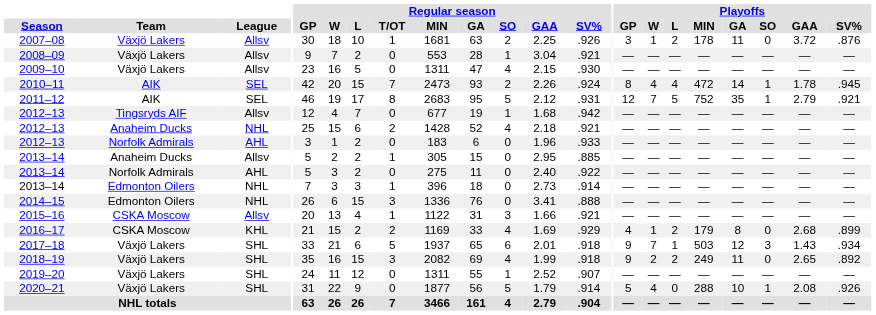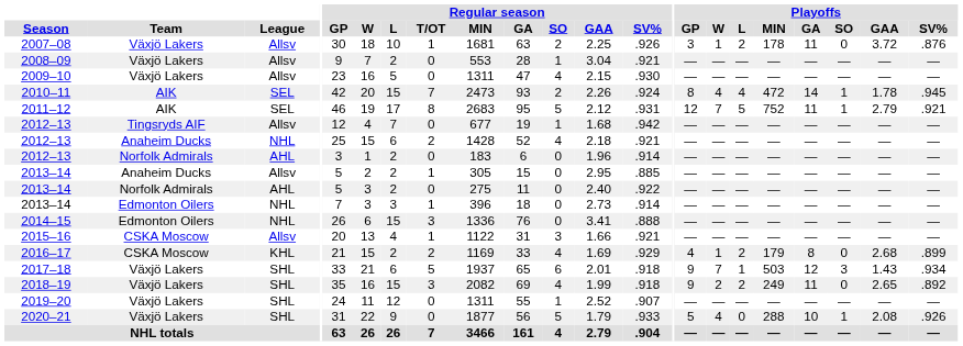 <table border="0" cellpadding="1" cellspacing="0" style="text-align:center; width:75%">
 <tr ALIGN="center" bgcolor="#e0e0e0">
 <th align="center" colspan="3" bgcolor="#ffffff"></th>
 <th align="center" rowspan="99" bgcolor="#ffffff"></th>
 <th align="center" colspan="9" bgcolor="#e0e0e0"><a href='#'>Regular season</a></th>
 <th align="center" rowspan="99" bgcolor="#ffffff"></th>
 <th align="center" colspan="8" bgcolor="#e0e0e0"><a href='#'>Playoffs</a></th>
 </tr>
 <tr ALIGN="center" bgcolor="#e0e0e0">
 <th><a href='#'>Season</a></th>
 <th>Team</th>
 <th>League</th>
 <th>GP</th>
 <th>W</th>
 <th>L</th>
 <th>T/OT</th>
 <th>MIN</th>
 <th>GA</th>
 <th><a href='#'>SO</a></th>
 <th><a href='#'>GAA</a></th>
 <th><a href='#'>SV%</a></th>
 <th>GP</th>
 <th>W</th>
 <th>L</th>
 <th>MIN</th>
 <th>GA</th>
 <th>SO</th>
 <th>GAA</th>
 <th>SV%</th>
 </tr>
 <tr ALIGN="center">
 <td><a href='#'>2007–08</a></td>
 <td><a href='#'>Växjö Lakers</a></td>
 <td><a href='#'>Allsv</a></td>
 <td>30</td>
 <td>18</td>
 <td>10</td>
 <td>1</td>
 <td>1681</td>
 <td>63</td>
 <td>2</td>
 <td>2.25</td>
 <td>.926</td>
 <td>3</td>
 <td>1</td>
 <td>2</td>
 <td>178</td>
 <td>11</td>
 <td>0</td>
 <td>3.72</td>
 <td>.876</td>
 </tr>
 <tr ALIGN="center" bgcolor="#f0f0f0">
 <td><a href='#'>2008–09</a></td>
 <td>Växjö Lakers</td>
 <td>Allsv</td>
 <td>9</td>
 <td>7</td>
 <td>2</td>
 <td>0</td>
 <td>553</td>
 <td>28</td>
 <td>1</td>
 <td>3.04</td>
 <td>.921</td>
 <td>—</td>
 <td>—</td>
 <td>—</td>
 <td>—</td>
 <td>—</td>
 <td>—</td>
 <td>—</td>
 <td>—</td>
 </tr>
 <tr ALIGN="center">
 <td><a href='#'>2009–10</a></td>
 <td>Växjö Lakers</td>
 <td>Allsv</td>
 <td align="center">23</td>
 <td align="center">16</td>
 <td align="center">5</td>
 <td align="center">0</td>
 <td align="center">1311</td>
 <td align="center">47</td>
 <td align="center">4</td>
 <td align="center">2.15</td>
 <td>.930</td>
 <td>—</td>
 <td>—</td>
 <td>—</td>
 <td>—</td>
 <td>—</td>
 <td>—</td>
 <td>—</td>
 <td>—</td>
 </tr>
 <tr ALIGN="center" bgcolor="#f0f0f0">
 <td><a href='#'>2010–11</a></td>
 <td><a href='#'>AIK</a></td>
 <td><a href='#'>SEL</a></td>
 <td align="center">42</td>
 <td align="center">20</td>
 <td align="center">15</td>
 <td align="center">7</td>
 <td align="center">2473</td>
 <td align="center">93</td>
 <td align="center">2</td>
 <td align="center">2.26</td>
 <td>.924</td>
 <td>8</td>
 <td>4</td>
 <td>4</td>
 <td>472</td>
 <td>14</td>
 <td>1</td>
 <td>1.78</td>
 <td>.945</td>
 </tr>
 <tr ALIGN="center">
 <td><a href='#'>2011–12</a></td>
 <td>AIK</td>
 <td>SEL</td>
 <td>46</td>
 <td>19</td>
 <td>17</td>
 <td>8</td>
 <td>2683</td>
 <td>95</td>
 <td>5</td>
 <td>2.12</td>
 <td>.931</td>
 <td>12</td>
 <td>7</td>
 <td>5</td>
 <td>752</td>
-<td>35</td>
+<td>11</td>
 <td>1</td>
 <td>2.79</td>
 <td>.921</td>
 </tr>
 <tr ALIGN="center" bgcolor="#f0f0f0">
 <td><a href='#'>2012–13</a></td>
 <td><a href='#'>Tingsryds AIF</a></td>
 <td>Allsv</td>
 <td>12</td>
 <td>4</td>
 <td>7</td>
 <td>0</td>
 <td>677</td>
 <td>19</td>
 <td>1</td>
 <td>1.68</td>
 <td>.942</td>
 <td>—</td>
 <td>—</td>
 <td>—</td>
 <td>—</td>
 <td>—</td>
 <td>—</td>
 <td>—</td>
 <td>—</td>
 </tr>
 <tr ALIGN="center">
 <td><a href='#'>2012–13</a></td>
 <td><a href='#'>Anaheim Ducks</a></td>
 <td><a href='#'>NHL</a></td>
 <td>25</td>
 <td>15</td>
 <td>6</td>
 <td>2</td>
 <td>1428</td>
 <td>52</td>
 <td>4</td>
 <td>2.18</td>
 <td>.921</td>
 <td>—</td>
 <td>—</td>
 <td>—</td>
 <td>—</td>
 <td>—</td>
 <td>—</td>
 <td>—</td>
 <td>—</td>
 </tr>
 <tr ALIGN="center" bgcolor="#f0f0f0">
 <td><a href='#'>2012–13</a></td>
 <td><a href='#'>Norfolk Admirals</a></td>
 <td><a href='#'>AHL</a></td>
 <td>3</td>
 <td>1</td>
 <td>2</td>
 <td>0</td>
 <td>183</td>
 <td>6</td>
 <td>0</td>
 <td>1.96</td>
-<td>.933</td>
+<td>.914</td>
 <td>—</td>
 <td>—</td>
 <td>—</td>
 <td>—</td>
 <td>—</td>
 <td>—</td>
 <td>—</td>
 <td>—</td>
 </tr>
 <tr ALIGN="center">
 <td><a href='#'>2013–14</a></td>
 <td>Anaheim Ducks</td>
 <td>Allsv</td>
 <td>5</td>
 <td>2</td>
 <td>2</td>
 <td>1</td>
 <td>305</td>
 <td>15</td>
 <td>0</td>
 <td>2.95</td>
 <td>.885</td>
 <td>—</td>
 <td>—</td>
 <td>—</td>
 <td>—</td>
 <td>—</td>
 <td>—</td>
 <td>—</td>
 <td>—</td>
 </tr>
 <tr ALIGN="center" bgcolor="#f0f0f0">
 <td><a href='#'>2013–14</a></td>
 <td>Norfolk Admirals</td>
 <td>AHL</td>
 <td>5</td>
 <td>3</td>
 <td>2</td>
 <td>0</td>
 <td>275</td>
 <td>11</td>
 <td>0</td>
 <td>2.40</td>
 <td>.922</td>
 <td>—</td>
 <td>—</td>
 <td>—</td>
 <td>—</td>
 <td>—</td>
 <td>—</td>
 <td>—</td>
 <td>—</td>
 </tr>
 <tr ALIGN="center">
 <td>2013–14</td>
 <td><a href='#'>Edmonton Oilers</a></td>
 <td>NHL</td>
 <td>7</td>
 <td>3</td>
 <td>3</td>
 <td>1</td>
 <td>396</td>
 <td>18</td>
 <td>0</td>
 <td>2.73</td>
 <td>.914</td>
 <td>—</td>
 <td>—</td>
 <td>—</td>
 <td>—</td>
 <td>—</td>
 <td>—</td>
 <td>—</td>
 <td>—</td>
 </tr>
 <tr ALIGN="center" bgcolor="#f0f0f0">
 <td><a href='#'>2014–15</a></td>
 <td>Edmonton Oilers</td>
 <td>NHL</td>
 <td>26</td>
 <td>6</td>
 <td>15</td>
 <td>3</td>
 <td>1336</td>
 <td>76</td>
 <td>0</td>
 <td>3.41</td>
 <td>.888</td>
 <td>—</td>
 <td>—</td>
 <td>—</td>
 <td>—</td>
 <td>—</td>
 <td>—</td>
 <td>—</td>
 <td>—</td>
 </tr>
 <tr ALIGN="center">
 <td><a href='#'>2015–16</a></td>
 <td><a href='#'>CSKA Moscow</a></td>
 <td><a href='#'>Allsv</a></td>
 <td>20</td>
 <td>13</td>
 <td>4</td>
 <td>1</td>
 <td>1122</td>
 <td>31</td>
 <td>3</td>
 <td>1.66</td>
 <td>.921</td>
 <td>—</td>
 <td>—</td>
 <td>—</td>
 <td>—</td>
 <td>—</td>
 <td>—</td>
 <td>—</td>
 <td>—</td>
 </tr>
 <tr ALIGN="center" bgcolor="#f0f0f0">
 <td><a href='#'>2016–17</a></td>
 <td>CSKA Moscow</td>
 <td>KHL</td>
 <td>21</td>
 <td>15</td>
 <td>2</td>
 <td>2</td>
 <td>1169</td>
 <td>33</td>
 <td>4</td>
 <td>1.69</td>
 <td>.929</td>
 <td>4</td>
 <td>1</td>
 <td>2</td>
 <td>179</td>
 <td>8</td>
 <td>0</td>
 <td>2.68</td>
 <td>.899</td>
 </tr>
 <tr ALIGN="center">
 <td><a href='#'>2017–18</a></td>
 <td>Växjö Lakers</td>
 <td>SHL</td>
 <td>33</td>
 <td>21</td>
 <td>6</td>
 <td>5</td>
 <td>1937</td>
 <td>65</td>
 <td>6</td>
 <td>2.01</td>
 <td>.918</td>
 <td>9</td>
 <td>7</td>
 <td>1</td>
 <td>503</td>
 <td>12</td>
 <td>3</td>
 <td>1.43</td>
 <td>.934</td>
 </tr>
 <tr ALIGN="center" bgcolor="#f0f0f0">
 <td><a href='#'>2018–19</a></td>
 <td>Växjö Lakers</td>
 <td>SHL</td>
 <td>35</td>
 <td>16</td>
 <td>15</td>
 <td>3</td>
 <td>2082</td>
 <td>69</td>
 <td>4</td>
 <td>1.99</td>
 <td>.918</td>
 <td>9</td>
 <td>2</td>
 <td>2</td>
 <td>249</td>
 <td>11</td>
 <td>0</td>
 <td>2.65</td>
 <td>.892</td>
 </tr>
 <tr ALIGN="center">
 <td><a href='#'>2019–20</a></td>
 <td>Växjö Lakers</td>
 <td>SHL</td>
 <td>24</td>
 <td>11</td>
 <td>12</td>
 <td>0</td>
 <td>1311</td>
 <td>55</td>
 <td>1</td>
 <td>2.52</td>
 <td>.907</td>
 <td>—</td>
 <td>—</td>
 <td>—</td>
 <td>—</td>
 <td>—</td>
 <td>—</td>
 <td>—</td>
 <td>—</td>
 </tr>
 <tr ALIGN="center" bgcolor="#f0f0f0">
 <td><a href='#'>2020–21</a></td>
 <td>Växjö Lakers</td>
 <td>SHL</td>
 <td>31</td>
 <td>22</td>
 <td>9</td>
 <td>0</td>
 <td>1877</td>
 <td>56</td>
 <td>5</td>
 <td>1.79</td>
-<td>.914</td>
+<td>.933</td>
 <td>5</td>
 <td>4</td>
 <td>0</td>
 <td>288</td>
 <td>10</td>
 <td>1</td>
 <td>2.08</td>
 <td>.926</td>
 </tr>
 <tr ALIGN="center" bgcolor="#e0e0e0">
 <th colspan="3">NHL totals</th>
 <th align="center">63</th>
 <th align="center">26</th>
 <th align="center">26</th>
 <th align="center">7</th>
 <th align="center">3466</th>
 <th align="center">161</th>
 <th align="center">4</th>
 <th align="center">2.79</th>
 <th>.904</th>
 <th>—</th>
 <th>—</th>
 <th>—</th>
 <th>—</th>
 <th>—</th>
 <th>—</th>
 <th>—</th>
 <th>—</th>
 </tr>
 </table>
